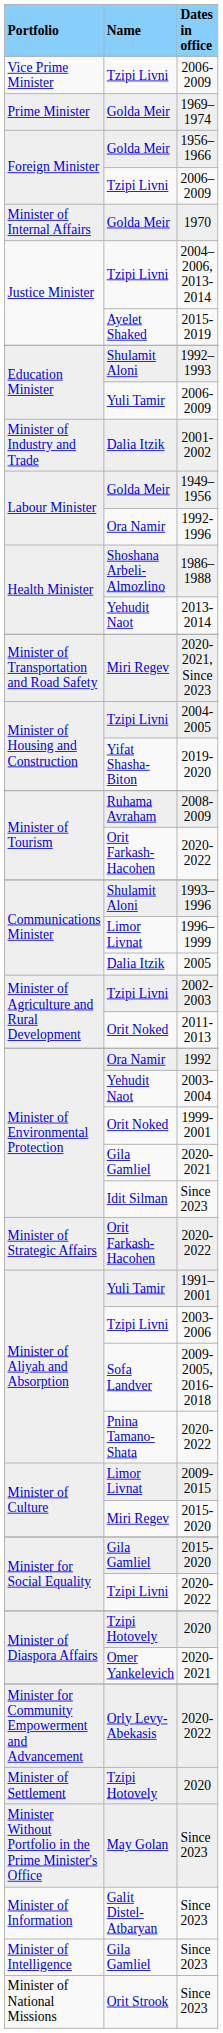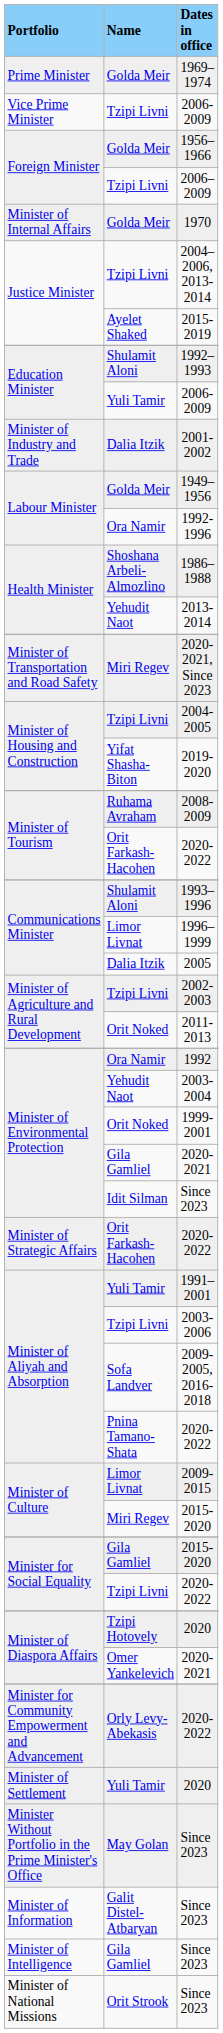 <table class="wikitable plainrowheaders" style="text-align:left;">
 <tr bgcolor="#87cefa">
 <td width=30><strong>Portfolio</strong></td>
 <td width=30><strong>Name</strong></td>
 <td width=30><strong>Dates in office</strong></td>
 </tr>
+<tr bgcolor="#efefef">
+<td><a href='#'>Prime Minister</a></td>
+<td><a href='#'>Golda Meir</a></td>
+<td align=center>1969–1974</td>
+</tr>
 <tr |-bgcolor="#efefef">
 <td><a href='#'>Vice Prime Minister</a></td>
 <td><a href='#'>Tzipi Livni</a></td>
 <td align=center>2006-2009</td>
-</tr>
-<tr bgcolor="#efefef">
-<td><a href='#'>Prime Minister</a></td>
-<td><a href='#'>Golda Meir</a></td>
-<td align=center>1969–1974</td>
 </tr>
 <tr bgcolor="#efefef">
 <td rowspan="2"><a href='#'>Foreign Minister</a></td>
 <td><a href='#'>Golda Meir</a></td>
 <td align=center>1956–1966</td>
 </tr>
 <tr>
 <td><a href='#'>Tzipi Livni</a></td>
 <td align=center>2006–2009</td>
 </tr>
 <tr bgcolor="#efefef">
 <td><a href='#'>Minister of Internal Affairs</a></td>
 <td><a href='#'>Golda Meir</a></td>
 <td align=center>1970</td>
 </tr>
 <tr |-bgcolor="#efefef">
 <td rowspan="2"><a href='#'>Justice Minister</a></td>
 <td><a href='#'>Tzipi Livni</a></td>
 <td align=center>2004–2006, 2013-2014</td>
 </tr>
 <tr>
 <td><a href='#'>Ayelet Shaked</a></td>
 <td align="center">2015-2019</td>
 </tr>
 <tr>
 </tr>
 <tr bgcolor="#efefef">
 <td rowspan="2"><a href='#'>Education Minister</a></td>
 <td><a href='#'>Shulamit Aloni</a></td>
 <td align=center>1992–1993</td>
 </tr>
 <tr>
 <td><a href='#'>Yuli Tamir</a></td>
 <td align=center>2006-2009</td>
 </tr>
 <tr bgcolor="#efefef">
 <td><a href='#'>Minister of Industry and Trade</a></td>
 <td><a href='#'>Dalia Itzik</a></td>
 <td align=center>2001-2002</td>
 </tr>
 <tr bgcolor="#efefef">
 <td rowspan="2"><a href='#'>Labour Minister</a></td>
 <td><a href='#'>Golda Meir</a></td>
 <td align=center>1949–1956</td>
 </tr>
 <tr>
 <td><a href='#'>Ora Namir</a></td>
 <td align="center">1992-1996</td>
 </tr>
 <tr bgcolor="#efefef">
 <td rowspan="2"><a href='#'>Health Minister</a></td>
 <td><a href='#'>Shoshana Arbeli-Almozlino</a></td>
 <td align="center">1986–1988</td>
 </tr>
 <tr>
 <td><a href='#'>Yehudit Naot</a></td>
 <td align="center">2013-2014</td>
 </tr>
 <tr>
 </tr>
 <tr bgcolor="#efefef"|>
 <td><a href='#'>Minister of Transportation and Road Safety</a></td>
 <td><a href='#'>Miri Regev</a></td>
 <td align=center>2020-2021, Since 2023</td>
 </tr>
 <tr bgcolor="#efefef">
 <td rowspan="2"><a href='#'>Minister of Housing and Construction</a></td>
 <td><a href='#'>Tzipi Livni</a></td>
 <td align=center>2004-2005</td>
 </tr>
 <tr>
 <td><a href='#'>Yifat Shasha-Biton</a></td>
 <td align=center>2019-2020</td>
 </tr>
 <tr>
 </tr>
 <tr bgcolor="#efefef"|>
 <td rowspan="2"><a href='#'>Minister of Tourism</a></td>
 <td><a href='#'>Ruhama Avraham</a></td>
 <td align=center>2008-2009</td>
 </tr>
 <tr>
 <td><a href='#'>Orit Farkash-Hacohen</a></td>
 <td align=center>2020-2022</td>
 </tr>
 <tr>
 </tr>
 <tr bgcolor="#efefef">
 <td rowspan="3"><a href='#'>Communications Minister</a></td>
 <td><a href='#'>Shulamit Aloni</a></td>
 <td align=center>1993–1996</td>
 </tr>
 <tr>
 <td><a href='#'>Limor Livnat</a></td>
 <td align=center>1996–1999</td>
 </tr>
 <tr>
 <td><a href='#'>Dalia Itzik</a></td>
 <td align=center>2005</td>
 </tr>
 <tr bgcolor="#efefef">
 <td rowspan="2"><a href='#'>Minister of Agriculture and Rural Development</a></td>
 <td><a href='#'>Tzipi Livni</a></td>
 <td align=center>2002-2003</td>
 </tr>
 <tr>
 <td><a href='#'>Orit Noked</a></td>
 <td align="center">2011-2013</td>
 </tr>
 <tr>
 </tr>
 <tr bgcolor="#efefef">
 <td rowspan="5"><a href='#'>Minister of Environmental Protection</a></td>
 <td><a href='#'>Ora Namir</a></td>
 <td align=center>1992</td>
 </tr>
 <tr>
 <td><a href='#'>Yehudit Naot</a></td>
 <td align=center>2003-2004</td>
 </tr>
 <tr>
 <td><a href='#'>Orit Noked</a></td>
 <td align=center>1999-2001</td>
 </tr>
 <tr>
 <td><a href='#'>Gila Gamliel</a></td>
 <td align=center>2020-2021</td>
 </tr>
 <tr>
 <td><a href='#'>Idit Silman</a></td>
 <td>Since 2023</td>
 </tr>
 <tr bgcolor="#efefef">
 <td><a href='#'>Minister of Strategic Affairs</a></td>
 <td><a href='#'>Orit Farkash-Hacohen</a></td>
 <td align=center>2020-2022</td>
 </tr>
 <tr bgcolor="#efefef">
 <td rowspan="4"><a href='#'>Minister of Aliyah and Absorption</a></td>
 <td><a href='#'>Yuli Tamir</a></td>
 <td align=center>1991–2001</td>
 </tr>
 <tr>
 <td><a href='#'>Tzipi Livni</a></td>
 <td align=center>2003-2006</td>
 </tr>
 <tr>
 <td><a href='#'>Sofa Landver</a></td>
 <td align=center>2009-2005, 2016-2018</td>
 </tr>
 <tr>
 <td><a href='#'>Pnina Tamano-Shata</a></td>
 <td align=center>2020-2022</td>
 </tr>
 <tr bgcolor="#efefef">
 <td rowspan="2"><a href='#'>Minister of Culture</a></td>
 <td><a href='#'>Limor Livnat</a></td>
 <td align=center>2009-2015</td>
 </tr>
 <tr>
 <td><a href='#'>Miri Regev</a></td>
 <td align=center>2015-2020</td>
 </tr>
 <tr>
 </tr>
 <tr bgcolor="#efefef"|>
 <td rowspan="2"><a href='#'>Minister for Social Equality</a></td>
 <td><a href='#'>Gila Gamliel</a></td>
 <td align=center>2015-2020</td>
 </tr>
 <tr>
 <td><a href='#'>Tzipi Livni</a></td>
 <td align=center>2020-2022</td>
 </tr>
 <tr>
 </tr>
 <tr bgcolor="#efefef"|>
 <td rowspan="2"><a href='#'>Minister of Diaspora Affairs</a></td>
 <td><a href='#'>Tzipi Hotovely</a></td>
 <td align=center>2020</td>
 </tr>
 <tr>
 <td><a href='#'>Omer Yankelevich</a></td>
 <td align=center>2020-2021</td>
 </tr>
 <tr>
 </tr>
 <tr bgcolor="#efefef"|>
 <td><a href='#'>Minister for Community Empowerment and Advancement</a></td>
 <td><a href='#'>Orly Levy-Abekasis</a></td>
 <td align=center>2020-2022</td>
 </tr>
 <tr bgcolor="#efefef">
 <td><a href='#'>Minister of Settlement</a></td>
-<td><a href='#'>Tzipi Hotovely</a></td>
+<td><a href='#'>Yuli Tamir</a></td>
 <td align=center>2020</td>
 </tr>
 <tr bgcolor="#efefef">
 <td><a href='#'>Minister Without Portfolio in the Prime Minister's Office</a></td>
 <td><a href='#'>May Golan</a></td>
 <td>Since 2023</td>
 </tr>
 <tr>
 <td><a href='#'>Minister of Information</a></td>
 <td><a href='#'>Galit Distel-Atbaryan</a></td>
 <td>Since 2023</td>
 </tr>
 <tr>
 <td><a href='#'>Minister of Intelligence</a></td>
 <td><a href='#'>Gila Gamliel</a></td>
 <td>Since 2023</td>
 </tr>
 <tr>
 <td>Minister of National Missions</td>
 <td><a href='#'>Orit Strook</a></td>
 <td>Since 2023</td>
 </tr>
 </table>
